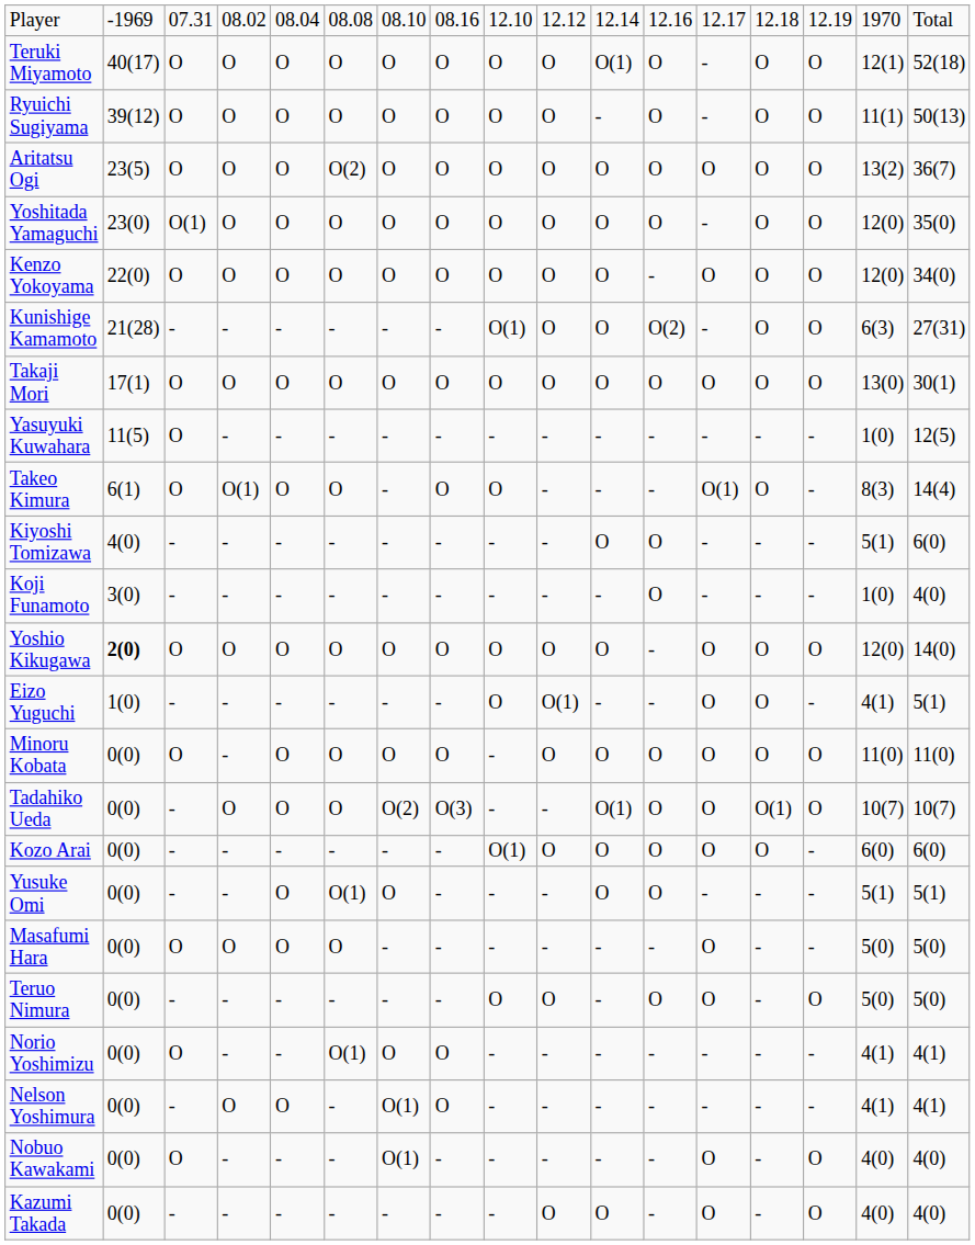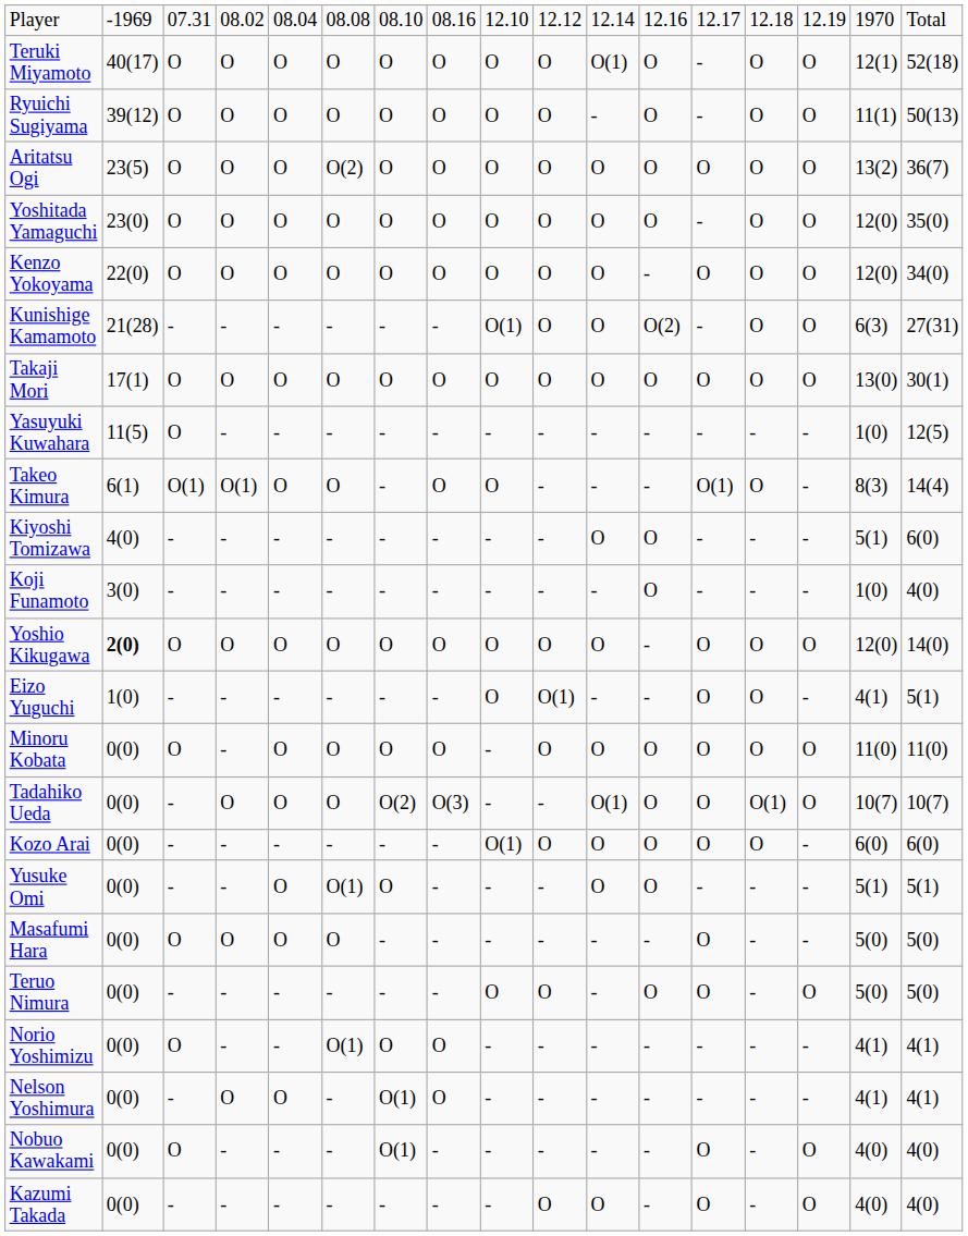 <table class="wikitable" style="text-align:left;">
 <tr>
 <td>Player</td>
 <td>-1969</td>
 <td>07.31</td>
 <td>08.02</td>
 <td>08.04</td>
 <td>08.08</td>
 <td>08.10</td>
 <td>08.16</td>
 <td>12.10</td>
 <td>12.12</td>
 <td>12.14</td>
 <td>12.16</td>
 <td>12.17</td>
 <td>12.18</td>
 <td>12.19</td>
 <td>1970</td>
 <td>Total</td>
 </tr>
 <tr>
 <td><a href='#'>Teruki Miyamoto</a></td>
 <td>40(17)</td>
 <td>O</td>
 <td>O</td>
 <td>O</td>
 <td>O</td>
 <td>O</td>
 <td>O</td>
 <td>O</td>
 <td>O</td>
 <td>O(1)</td>
 <td>O</td>
 <td>-</td>
 <td>O</td>
 <td>O</td>
 <td>12(1)</td>
 <td>52(18)</td>
 </tr>
 <tr>
 <td><a href='#'>Ryuichi Sugiyama</a></td>
 <td>39(12)</td>
 <td>O</td>
 <td>O</td>
 <td>O</td>
 <td>O</td>
 <td>O</td>
 <td>O</td>
 <td>O</td>
 <td>O</td>
 <td>-</td>
 <td>O</td>
 <td>-</td>
 <td>O</td>
 <td>O</td>
 <td>11(1)</td>
 <td>50(13)</td>
 </tr>
 <tr>
 <td><a href='#'>Aritatsu Ogi</a></td>
 <td>23(5)</td>
 <td>O</td>
 <td>O</td>
 <td>O</td>
 <td>O(2)</td>
 <td>O</td>
 <td>O</td>
 <td>O</td>
 <td>O</td>
 <td>O</td>
 <td>O</td>
 <td>O</td>
 <td>O</td>
 <td>O</td>
 <td>13(2)</td>
 <td>36(7)</td>
 </tr>
 <tr>
 <td><a href='#'>Yoshitada Yamaguchi</a></td>
 <td>23(0)</td>
-<td>O(1)</td>
+<td>O</td>
 <td>O</td>
 <td>O</td>
 <td>O</td>
 <td>O</td>
 <td>O</td>
 <td>O</td>
 <td>O</td>
 <td>O</td>
 <td>O</td>
 <td>-</td>
 <td>O</td>
 <td>O</td>
 <td>12(0)</td>
 <td>35(0)</td>
 </tr>
 <tr>
 <td><a href='#'>Kenzo Yokoyama</a></td>
 <td>22(0)</td>
 <td>O</td>
 <td>O</td>
 <td>O</td>
 <td>O</td>
 <td>O</td>
 <td>O</td>
 <td>O</td>
 <td>O</td>
 <td>O</td>
 <td>-</td>
 <td>O</td>
 <td>O</td>
 <td>O</td>
 <td>12(0)</td>
 <td>34(0)</td>
 </tr>
 <tr>
 <td><a href='#'>Kunishige Kamamoto</a></td>
 <td>21(28)</td>
 <td>-</td>
 <td>-</td>
 <td>-</td>
 <td>-</td>
 <td>-</td>
 <td>-</td>
 <td>O(1)</td>
 <td>O</td>
 <td>O</td>
 <td>O(2)</td>
 <td>-</td>
 <td>O</td>
 <td>O</td>
 <td>6(3)</td>
 <td>27(31)</td>
 </tr>
 <tr>
 <td><a href='#'>Takaji Mori</a></td>
 <td>17(1)</td>
 <td>O</td>
 <td>O</td>
 <td>O</td>
 <td>O</td>
 <td>O</td>
 <td>O</td>
 <td>O</td>
 <td>O</td>
 <td>O</td>
 <td>O</td>
 <td>O</td>
 <td>O</td>
 <td>O</td>
 <td>13(0)</td>
 <td>30(1)</td>
 </tr>
 <tr>
 <td><a href='#'>Yasuyuki Kuwahara</a></td>
 <td>11(5)</td>
 <td>O</td>
 <td>-</td>
 <td>-</td>
 <td>-</td>
 <td>-</td>
 <td>-</td>
 <td>-</td>
 <td>-</td>
 <td>-</td>
 <td>-</td>
 <td>-</td>
 <td>-</td>
 <td>-</td>
 <td>1(0)</td>
 <td>12(5)</td>
 </tr>
 <tr>
 <td><a href='#'>Takeo Kimura</a></td>
 <td>6(1)</td>
-<td>O</td>
+<td>O(1)</td>
 <td>O(1)</td>
 <td>O</td>
 <td>O</td>
 <td>-</td>
 <td>O</td>
 <td>O</td>
 <td>-</td>
 <td>-</td>
 <td>-</td>
 <td>O(1)</td>
 <td>O</td>
 <td>-</td>
 <td>8(3)</td>
 <td>14(4)</td>
 </tr>
 <tr>
 <td><a href='#'>Kiyoshi Tomizawa</a></td>
 <td>4(0)</td>
 <td>-</td>
 <td>-</td>
 <td>-</td>
 <td>-</td>
 <td>-</td>
 <td>-</td>
 <td>-</td>
 <td>-</td>
 <td>O</td>
 <td>O</td>
 <td>-</td>
 <td>-</td>
 <td>-</td>
 <td>5(1)</td>
 <td>6(0)</td>
 </tr>
 <tr>
 <td><a href='#'>Koji Funamoto</a></td>
 <td>3(0)</td>
 <td>-</td>
 <td>-</td>
 <td>-</td>
 <td>-</td>
 <td>-</td>
 <td>-</td>
 <td>-</td>
 <td>-</td>
 <td>-</td>
 <td>O</td>
 <td>-</td>
 <td>-</td>
 <td>-</td>
 <td>1(0)</td>
 <td>4(0)</td>
 </tr>
 <tr>
 <td><a href='#'>Yoshio Kikugawa</a></td>
 <td><strong>2(0)</strong></td>
 <td>O</td>
 <td>O</td>
 <td>O</td>
 <td>O</td>
 <td>O</td>
 <td>O</td>
 <td>O</td>
 <td>O</td>
 <td>O</td>
 <td>-</td>
 <td>O</td>
 <td>O</td>
 <td>O</td>
 <td>12(0)</td>
 <td>14(0)</td>
 </tr>
 <tr>
 <td><a href='#'>Eizo Yuguchi</a></td>
 <td>1(0)</td>
 <td>-</td>
 <td>-</td>
 <td>-</td>
 <td>-</td>
 <td>-</td>
 <td>-</td>
 <td>O</td>
 <td>O(1)</td>
 <td>-</td>
 <td>-</td>
 <td>O</td>
 <td>O</td>
 <td>-</td>
 <td>4(1)</td>
 <td>5(1)</td>
 </tr>
 <tr>
 <td><a href='#'>Minoru Kobata</a></td>
 <td>0(0)</td>
 <td>O</td>
 <td>-</td>
 <td>O</td>
 <td>O</td>
 <td>O</td>
 <td>O</td>
 <td>-</td>
 <td>O</td>
 <td>O</td>
 <td>O</td>
 <td>O</td>
 <td>O</td>
 <td>O</td>
 <td>11(0)</td>
 <td>11(0)</td>
 </tr>
 <tr>
 <td><a href='#'>Tadahiko Ueda</a></td>
 <td>0(0)</td>
 <td>-</td>
 <td>O</td>
 <td>O</td>
 <td>O</td>
 <td>O(2)</td>
 <td>O(3)</td>
 <td>-</td>
 <td>-</td>
 <td>O(1)</td>
 <td>O</td>
 <td>O</td>
 <td>O(1)</td>
 <td>O</td>
 <td>10(7)</td>
 <td>10(7)</td>
 </tr>
 <tr>
 <td><a href='#'>Kozo Arai</a></td>
 <td>0(0)</td>
 <td>-</td>
 <td>-</td>
 <td>-</td>
 <td>-</td>
 <td>-</td>
 <td>-</td>
 <td>O(1)</td>
 <td>O</td>
 <td>O</td>
 <td>O</td>
 <td>O</td>
 <td>O</td>
 <td>-</td>
 <td>6(0)</td>
 <td>6(0)</td>
 </tr>
 <tr>
 <td><a href='#'>Yusuke Omi</a></td>
 <td>0(0)</td>
 <td>-</td>
 <td>-</td>
 <td>O</td>
 <td>O(1)</td>
 <td>O</td>
 <td>-</td>
 <td>-</td>
 <td>-</td>
 <td>O</td>
 <td>O</td>
 <td>-</td>
 <td>-</td>
 <td>-</td>
 <td>5(1)</td>
 <td>5(1)</td>
 </tr>
 <tr>
 <td><a href='#'>Masafumi Hara</a></td>
 <td>0(0)</td>
 <td>O</td>
 <td>O</td>
 <td>O</td>
 <td>O</td>
 <td>-</td>
 <td>-</td>
 <td>-</td>
 <td>-</td>
 <td>-</td>
 <td>-</td>
 <td>O</td>
 <td>-</td>
 <td>-</td>
 <td>5(0)</td>
 <td>5(0)</td>
 </tr>
 <tr>
 <td><a href='#'>Teruo Nimura</a></td>
 <td>0(0)</td>
 <td>-</td>
 <td>-</td>
 <td>-</td>
 <td>-</td>
 <td>-</td>
 <td>-</td>
 <td>O</td>
 <td>O</td>
 <td>-</td>
 <td>O</td>
 <td>O</td>
 <td>-</td>
 <td>O</td>
 <td>5(0)</td>
 <td>5(0)</td>
 </tr>
 <tr>
 <td><a href='#'>Norio Yoshimizu</a></td>
 <td>0(0)</td>
 <td>O</td>
 <td>-</td>
 <td>-</td>
 <td>O(1)</td>
 <td>O</td>
 <td>O</td>
 <td>-</td>
 <td>-</td>
 <td>-</td>
 <td>-</td>
 <td>-</td>
 <td>-</td>
 <td>-</td>
 <td>4(1)</td>
 <td>4(1)</td>
 </tr>
 <tr>
 <td><a href='#'>Nelson Yoshimura</a></td>
 <td>0(0)</td>
 <td>-</td>
 <td>O</td>
 <td>O</td>
 <td>-</td>
 <td>O(1)</td>
 <td>O</td>
 <td>-</td>
 <td>-</td>
 <td>-</td>
 <td>-</td>
 <td>-</td>
 <td>-</td>
 <td>-</td>
 <td>4(1)</td>
 <td>4(1)</td>
 </tr>
 <tr>
 <td><a href='#'>Nobuo Kawakami</a></td>
 <td>0(0)</td>
 <td>O</td>
 <td>-</td>
 <td>-</td>
 <td>-</td>
 <td>O(1)</td>
 <td>-</td>
 <td>-</td>
 <td>-</td>
 <td>-</td>
 <td>-</td>
 <td>O</td>
 <td>-</td>
 <td>O</td>
 <td>4(0)</td>
 <td>4(0)</td>
 </tr>
 <tr>
 <td><a href='#'>Kazumi Takada</a></td>
 <td>0(0)</td>
 <td>-</td>
 <td>-</td>
 <td>-</td>
 <td>-</td>
 <td>-</td>
 <td>-</td>
 <td>-</td>
 <td>O</td>
 <td>O</td>
 <td>-</td>
 <td>O</td>
 <td>-</td>
 <td>O</td>
 <td>4(0)</td>
 <td>4(0)</td>
 </tr>
 </table>
